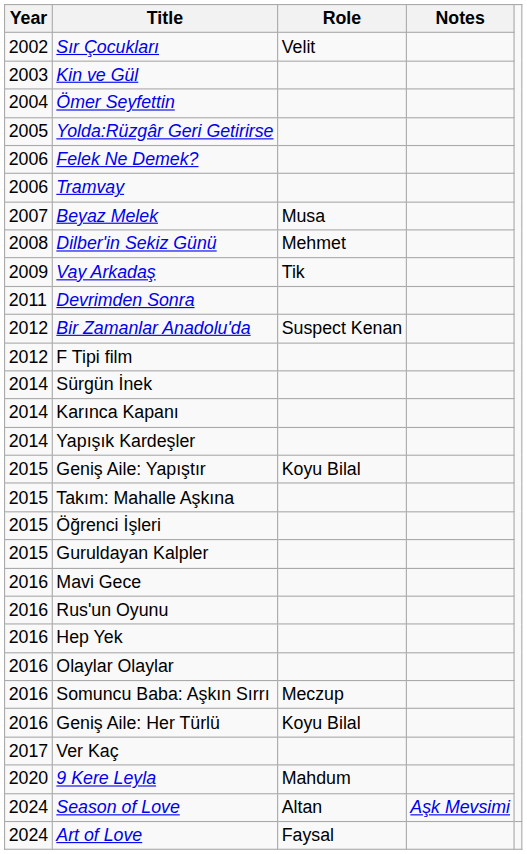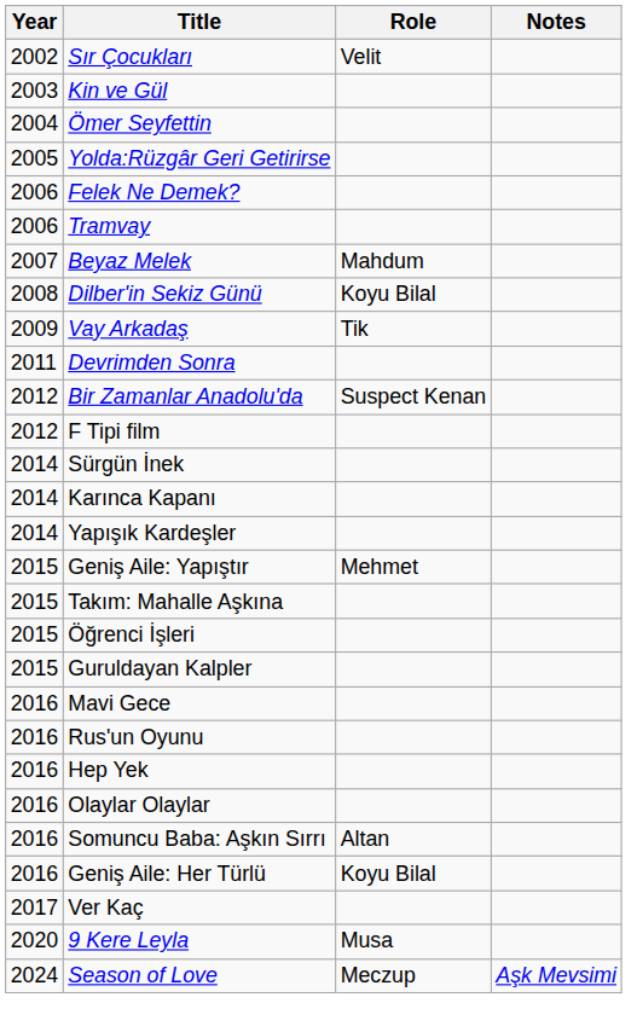 <table class="wikitable sortable">
 <tr>
 <th>Year</th>
 <th>Title</th>
 <th>Role</th>
 <th class="unsortable">Notes</th>
 </tr>
 <tr>
 <td>2002</td>
 <td><em><a href='#'>Sır Çocukları</a></em></td>
 <td>Velit</td>
 <td></td>
 </tr>
 <tr>
 <td>2003</td>
 <td><em><a href='#'>Kin ve Gül</a></em></td>
 <td></td>
 <td></td>
 </tr>
 <tr>
 <td>2004</td>
 <td><em><a href='#'>Ömer Seyfettin</a></em></td>
 <td></td>
 <td></td>
 </tr>
 <tr>
 <td>2005</td>
 <td><em><a href='#'>Yolda:Rüzgâr Geri Getirirse</a></em></td>
 <td></td>
 <td></td>
 </tr>
 <tr>
 <td>2006</td>
 <td><em><a href='#'>Felek Ne Demek?</a></em></td>
 <td></td>
 <td></td>
 </tr>
 <tr>
 <td>2006</td>
 <td><em><a href='#'>Tramvay</a></em></td>
 <td></td>
 <td></td>
 </tr>
 <tr>
 <td>2007</td>
 <td><em><a href='#'>Beyaz Melek</a></em></td>
-<td>Musa</td>
+<td>Mahdum</td>
 <td></td>
 </tr>
 <tr>
 <td>2008</td>
 <td><em><a href='#'>Dilber'in Sekiz Günü</a></em></td>
-<td>Mehmet</td>
+<td>Koyu Bilal</td>
 <td></td>
 </tr>
 <tr>
 <td>2009</td>
 <td><em><a href='#'>Vay Arkadaş</a></em></td>
 <td>Tik</td>
 <td></td>
 </tr>
 <tr>
 <td>2011</td>
 <td><em><a href='#'>Devrimden Sonra</a></em></td>
 <td></td>
 <td></td>
 </tr>
 <tr>
 <td>2012</td>
 <td><em><a href='#'>Bir Zamanlar Anadolu'da</a></em></td>
 <td>Suspect Kenan</td>
 <td></td>
 </tr>
 <tr>
 <td>2012</td>
 <td>F Tipi film</td>
 <td></td>
 <td></td>
 </tr>
 <tr>
 <td>2014</td>
 <td>Sürgün İnek</td>
 <td></td>
 <td></td>
 </tr>
 <tr>
 <td>2014</td>
 <td>Karınca Kapanı</td>
 <td></td>
 <td></td>
 </tr>
 <tr>
 <td>2014</td>
 <td>Yapışık Kardeşler</td>
 <td></td>
 <td></td>
 </tr>
 <tr>
 <td>2015</td>
 <td>Geniş Aile: Yapıştır</td>
-<td>Koyu Bilal</td>
+<td>Mehmet</td>
 <td></td>
 </tr>
 <tr>
 <td>2015</td>
 <td>Takım: Mahalle Aşkına</td>
 <td></td>
 <td></td>
 </tr>
 <tr>
 <td>2015</td>
 <td>Öğrenci İşleri</td>
 <td></td>
 <td></td>
 </tr>
 <tr>
 <td>2015</td>
 <td>Guruldayan Kalpler</td>
 <td></td>
 <td></td>
 </tr>
 <tr>
 <td>2016</td>
 <td>Mavi Gece</td>
 <td></td>
 <td></td>
 </tr>
 <tr>
 <td>2016</td>
 <td>Rus'un Oyunu</td>
 <td></td>
 <td></td>
 </tr>
 <tr>
 <td>2016</td>
 <td>Hep Yek</td>
 <td></td>
 <td></td>
 </tr>
 <tr>
 <td>2016</td>
 <td>Olaylar Olaylar</td>
 <td></td>
 <td></td>
 </tr>
 <tr>
 <td>2016</td>
 <td>Somuncu Baba: Aşkın Sırrı</td>
-<td>Meczup</td>
+<td>Altan</td>
 <td></td>
 </tr>
 <tr>
 <td>2016</td>
 <td>Geniş Aile: Her Türlü</td>
 <td>Koyu Bilal</td>
 <td></td>
 </tr>
 <tr>
 <td>2017</td>
 <td>Ver Kaç</td>
 <td></td>
 <td></td>
 </tr>
 <tr>
 <td>2020</td>
 <td><em><a href='#'>9 Kere Leyla</a></em></td>
-<td>Mahdum</td>
+<td>Musa</td>
 <td></td>
 </tr>
 <tr>
 <td>2024</td>
 <td><em><a href='#'>Season of Love</a></em></td>
-<td>Altan</td>
+<td>Meczup</td>
 <td><em><a href='#'>Aşk Mevsimi</a></em></td>
 </tr>
-<tr>
-<td>2024</td>
-<td><em><a href='#'>Art of Love</a></em></td>
-<td>Faysal</td>
-<td></td>
-<td></td>
-</tr>
 </table>
